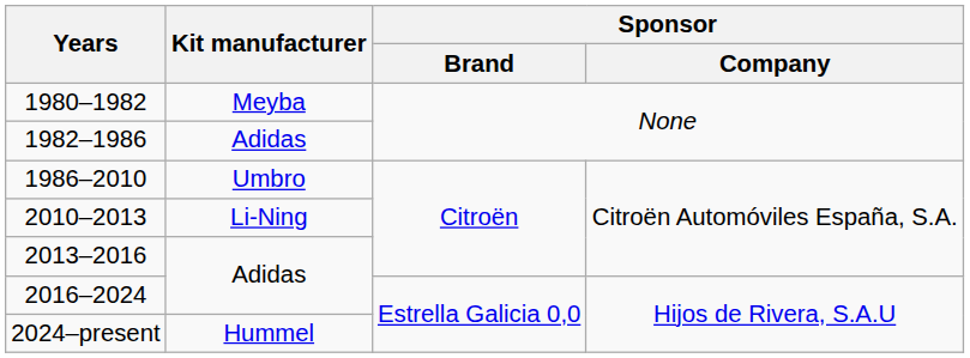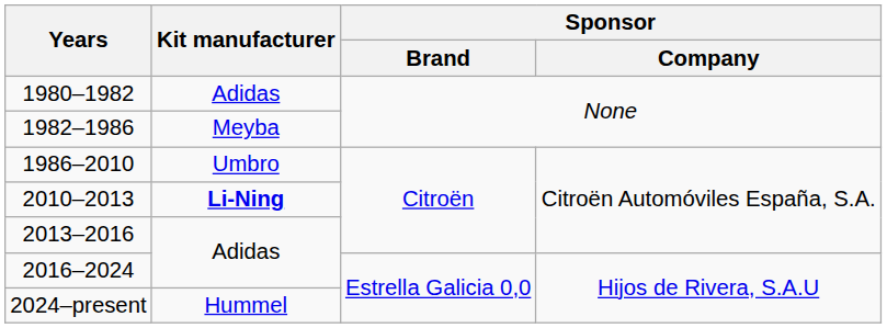 <table class="wikitable" style="text-align: center">
 <tr>
 <th rowspan="2">Years</th>
 <th rowspan="2">Kit manufacturer</th>
 <th colspan="2">Sponsor</th>
 </tr>
 <tr>
 <th>Brand</th>
 <th>Company</th>
 </tr>
 <tr>
 <td>1980–1982</td>
-<td><a href='#'>Meyba</a></td>
+<td><a href='#'>Adidas</a></td>
 <td colspan="2" rowspan="2"><em>None</em></td>
 </tr>
 <tr>
 <td>1982–1986</td>
-<td><a href='#'>Adidas</a></td>
+<td><a href='#'>Meyba</a></td>
 </tr>
 <tr>
 <td>1986–2010</td>
 <td><a href='#'>Umbro</a></td>
 <td rowspan="3"><a href='#'>Citroën</a></td>
 <td rowspan="3">Citroën Automóviles España, S.A.</td>
 </tr>
 <tr>
 <td>2010–2013</td>
-<td><a href='#'>Li-Ning</a></td>
+<td><strong><a href='#'>Li-Ning</a></strong></td>
 </tr>
 <tr>
 <td>2013–2016</td>
 <td rowspan="2">Adidas</td>
 </tr>
 <tr>
 <td>2016–2024</td>
 <td rowspan="2"><a href='#'>Estrella Galicia 0,0</a></td>
 <td rowspan="2"><a href='#'>Hijos de Rivera, S.A.U</a></td>
 </tr>
 <tr>
 <td>2024–present</td>
 <td><a href='#'>Hummel</a></td>
 </tr>
 </table>
